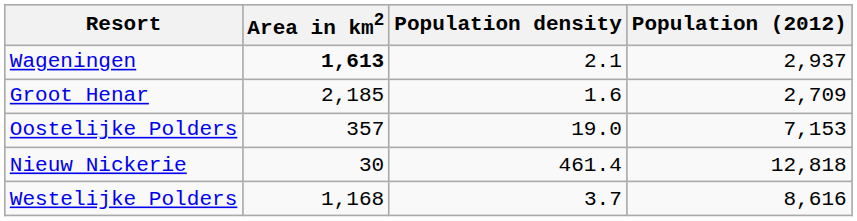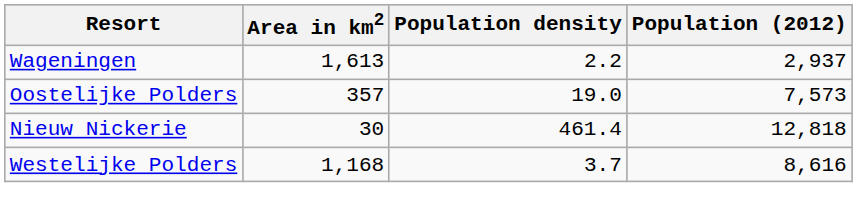 <table class="wikitable sortable" style="text-align:right;">
 <tr>
 <th>Resort</th>
 <th>Area in km<sup>2</sup></th>
 <th>Population density</th>
 <th>Population (2012)</th>
 </tr>
 <tr>
 <td align="left"><a href='#'>Wageningen</a></td>
-<td><strong>1,613</strong></td>
-<td>2.1</td>
+<td>1,613</td>
+<td>2.2</td>
 <td>2,937</td>
-</tr>
-<tr>
-<td align="left"><a href='#'>Groot Henar</a></td>
-<td>2,185</td>
-<td>1.6</td>
-<td>2,709</td>
 </tr>
 <tr>
 <td align="left"><a href='#'>Oostelijke Polders</a></td>
 <td>357</td>
 <td>19.0</td>
-<td>7,153</td>
+<td>7,573</td>
 </tr>
 <tr>
 <td align="left"><a href='#'>Nieuw Nickerie</a></td>
 <td>30</td>
 <td>461.4</td>
 <td>12,818</td>
 </tr>
 <tr>
 <td align="left"><a href='#'>Westelijke Polders</a></td>
 <td>1,168</td>
 <td>3.7</td>
 <td>8,616</td>
 </tr>
 </table>
